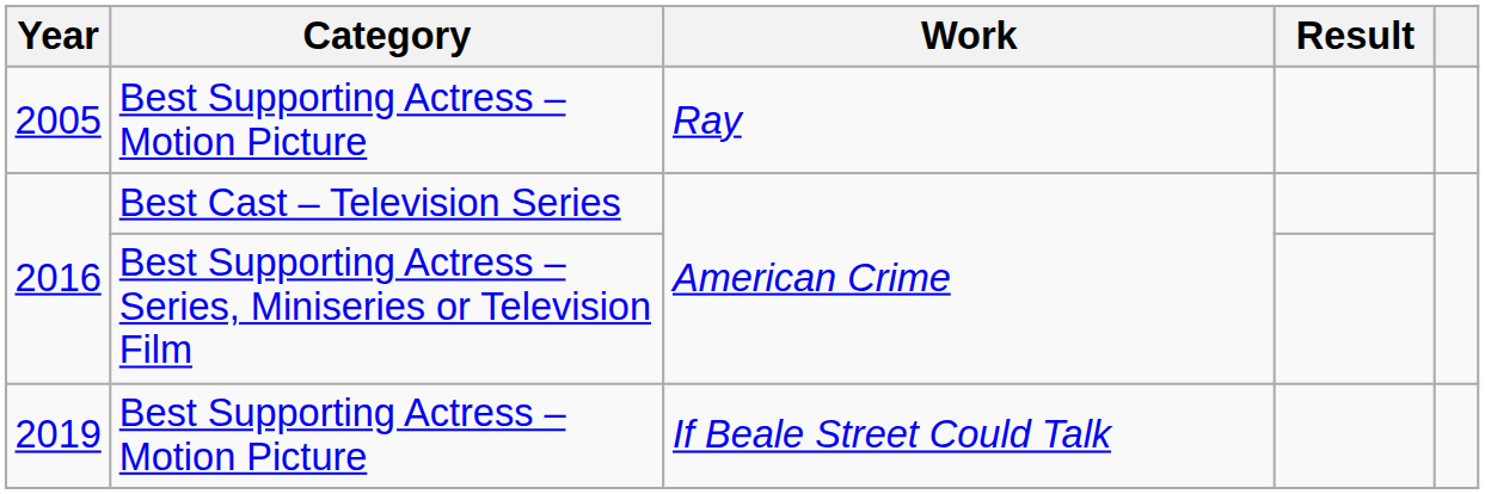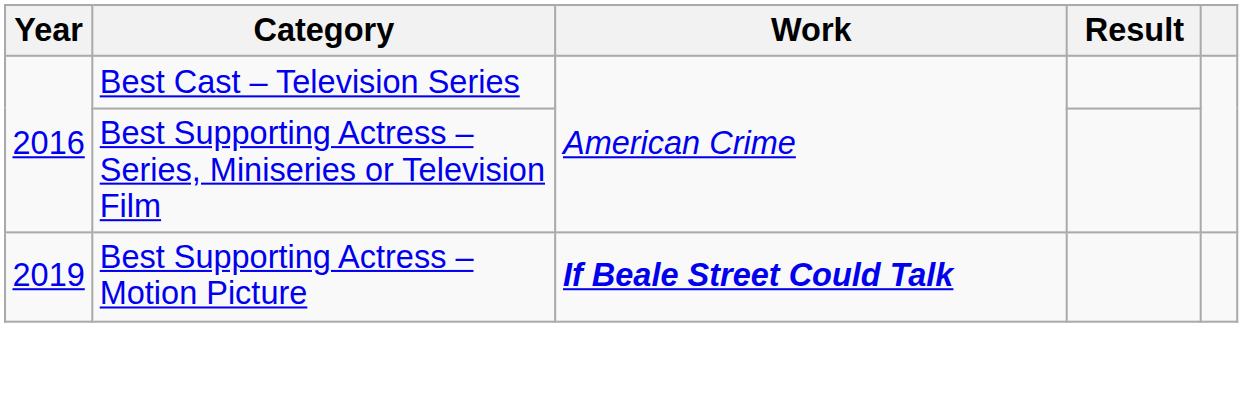 <table class=wikitable>
 <tr>
 <th scope="col" style="width:1em;">Year</th>
 <th scope="col" style="width:33em;">Category</th>
 <th scope="col" style="width:39em;">Work</th>
 <th scope="col" style="width:5em;">Result</th>
 <th scope="col" style="width:2em;"></th>
-</tr>
-<tr>
-<td><a href='#'>2005</a></td>
-<td><a href='#'>Best Supporting Actress – Motion Picture</a></td>
-<td><em><a href='#'>Ray</a></em></td>
-<td></td>
-<td style="text-align:center;"></td>
 </tr>
 <tr>
 <td rowspan="2"><a href='#'>2016</a></td>
 <td><a href='#'>Best Cast – Television Series</a></td>
 <td rowspan="2"><em><a href='#'>American Crime</a></em></td>
 <td></td>
 <td style="text-align:center;" rowspan="2"></td>
 </tr>
 <tr>
 <td><a href='#'>Best Supporting Actress – Series, Miniseries or Television Film</a></td>
 <td></td>
 </tr>
 <tr>
 <td><a href='#'>2019</a></td>
 <td><a href='#'>Best Supporting Actress – Motion Picture</a></td>
-<td><em><a href='#'>If Beale Street Could Talk</a></em></td>
+<td><strong><em><a href='#'>If Beale Street Could Talk</a></em></strong></td>
 <td></td>
 <td style="text-align:center;"></td>
 </tr>
 </table>
